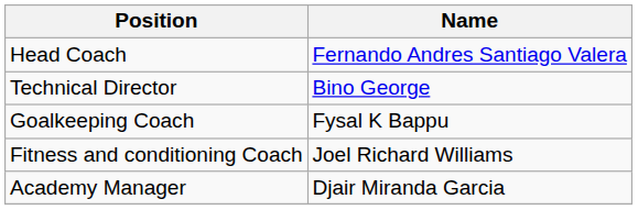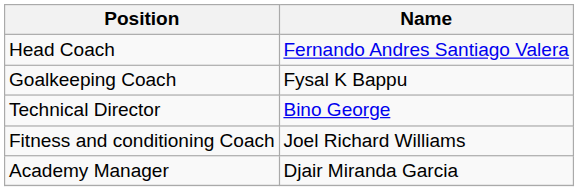 <table class="wikitable">
 <tr>
 <th>Position</th>
 <th>Name</th>
 </tr>
 <tr>
 <td>Head Coach</td>
 <td> <a href='#'>Fernando Andres Santiago Valera</a></td>
 </tr>
 <tr>
+<td>Goalkeeping Coach</td>
+<td> Fysal K Bappu</td>
+</tr>
+<tr>
 <td>Technical Director</td>
 <td> <a href='#'>Bino George</a></td>
-</tr>
-<tr>
-<td>Goalkeeping Coach</td>
-<td> Fysal K Bappu</td>
 </tr>
 <tr>
 <td>Fitness and conditioning Coach</td>
 <td> Joel Richard Williams</td>
 </tr>
 <tr>
 <td>Academy Manager</td>
 <td> Djair Miranda Garcia</td>
 </tr>
 <tr>
 </tr>
 </table>
